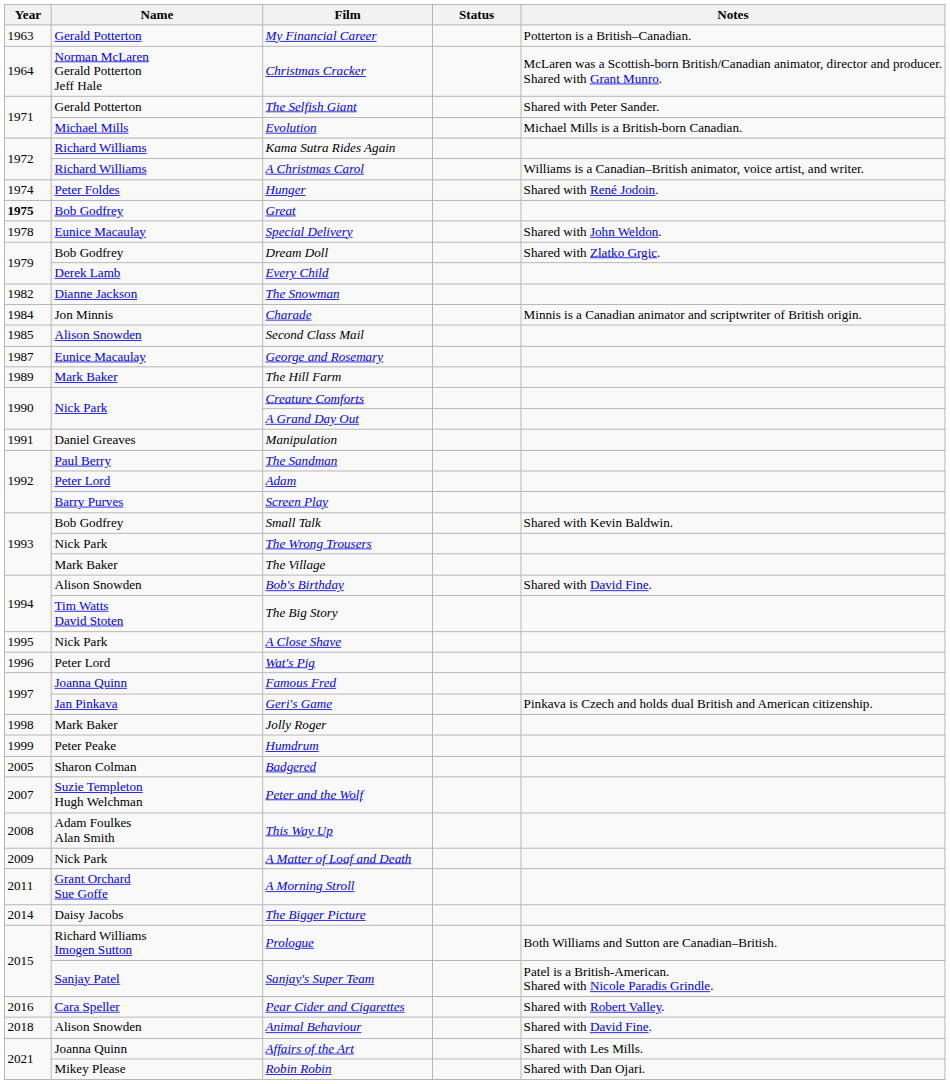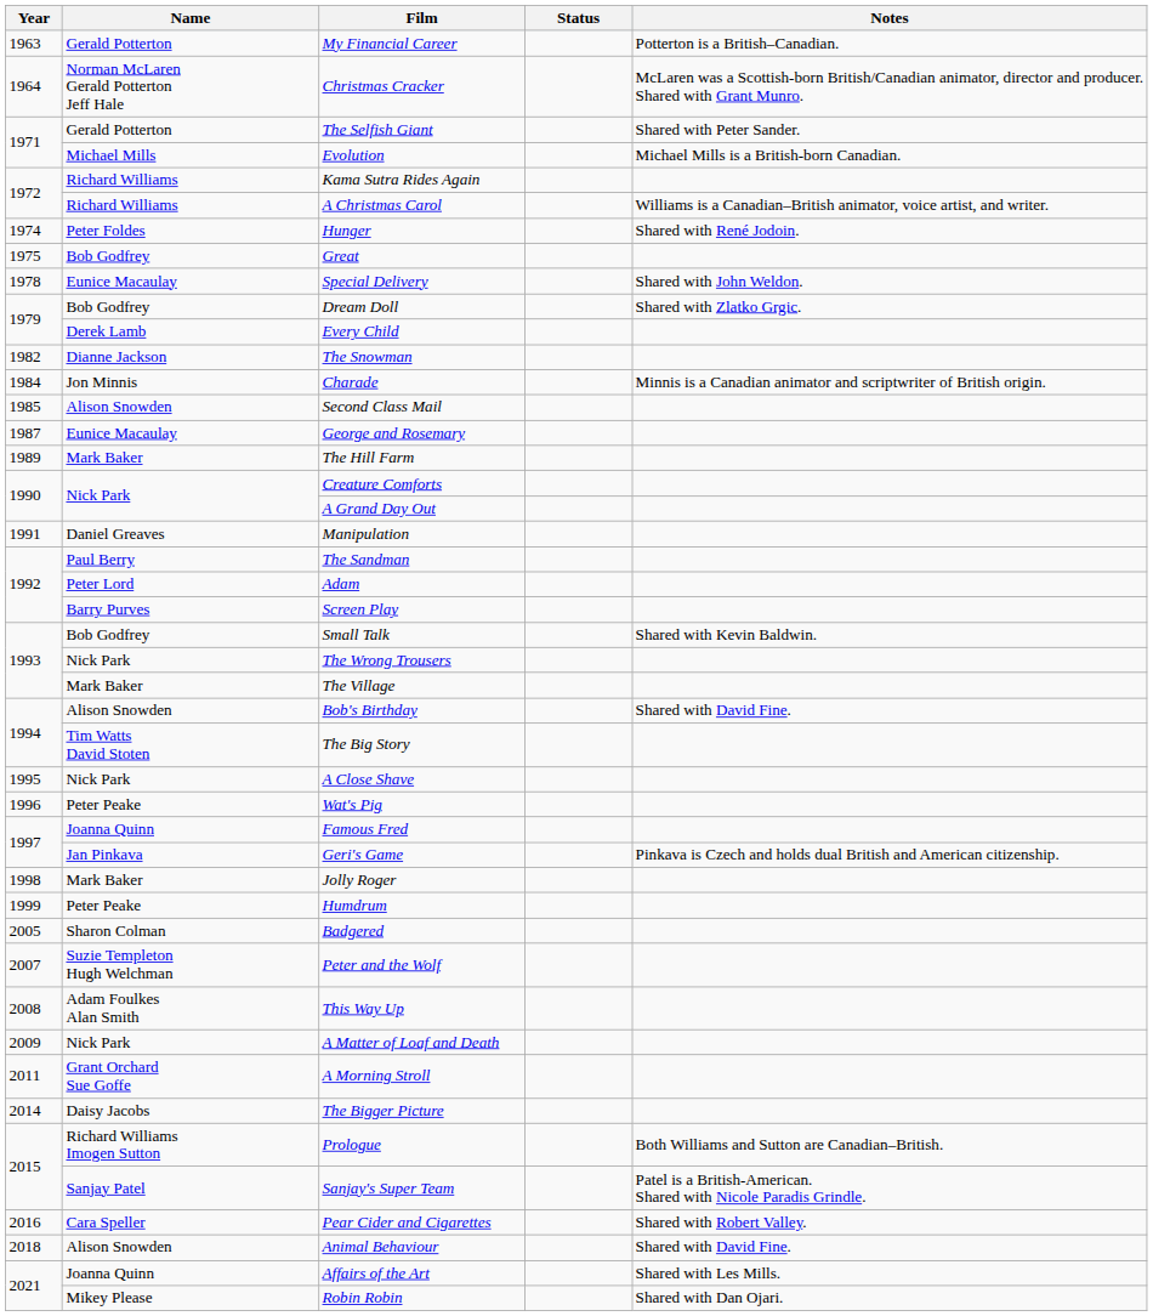 <table class="wikitable">
 <tr style="background:#ebf5ff;">
 <th style="width:050px;">Year</th>
 <th style="width:250px;">Name</th>
 <th style="width:200px;">Film</th>
 <th style="width:100px;">Status</th>
 <th>Notes</th>
 </tr>
 <tr>
 <td>1963</td>
 <td><a href='#'>Gerald Potterton</a></td>
 <td><em><a href='#'>My Financial Career</a></em></td>
 <td></td>
 <td>Potterton is a British–Canadian.</td>
 </tr>
 <tr>
 <td>1964</td>
 <td><a href='#'>Norman McLaren</a><br>Gerald Potterton<br>Jeff Hale</td>
 <td><a href='#'><em>Christmas Cracker</em></a></td>
 <td></td>
 <td>McLaren was a Scottish-born British/Canadian animator, director and producer.<br>Shared with <a href='#'>Grant Munro</a>.</td>
 </tr>
 <tr>
 <td rowspan="2">1971</td>
 <td>Gerald Potterton</td>
 <td><a href='#'><em>The Selfish Giant</em></a></td>
 <td></td>
 <td>Shared with Peter Sander.</td>
 </tr>
 <tr>
 <td><a href='#'>Michael Mills</a></td>
 <td><a href='#'><em>Evolution</em></a></td>
 <td></td>
 <td>Michael Mills is a British-born Canadian.</td>
 </tr>
 <tr>
 <td rowspan="2">1972</td>
 <td><a href='#'>Richard Williams</a></td>
 <td><em>Kama Sutra Rides Again</em></td>
 <td></td>
 <td></td>
 </tr>
 <tr>
 <td><a href='#'>Richard Williams</a></td>
 <td><a href='#'><em>A Christmas Carol</em></a></td>
 <td></td>
 <td>Williams is a Canadian–British animator, voice artist, and writer.</td>
 </tr>
 <tr>
 <td>1974</td>
 <td><a href='#'>Peter Foldes</a></td>
 <td><a href='#'><em>Hunger</em></a></td>
 <td></td>
 <td>Shared with <a href='#'>René Jodoin</a>.</td>
 </tr>
 <tr>
-<td><strong>1975</strong></td>
+<td>1975</td>
 <td><a href='#'>Bob Godfrey</a></td>
 <td><a href='#'><em>Great</em></a></td>
 <td></td>
 <td></td>
 </tr>
 <tr>
 <td>1978</td>
 <td><a href='#'>Eunice Macaulay</a></td>
 <td><a href='#'><em>Special Delivery</em></a></td>
 <td></td>
 <td>Shared with <a href='#'>John Weldon</a>.</td>
 </tr>
 <tr>
 <td rowspan="2">1979</td>
 <td>Bob Godfrey</td>
 <td><em>Dream Doll</em></td>
 <td></td>
 <td>Shared with <a href='#'>Zlatko Grgic</a>.</td>
 </tr>
 <tr>
 <td><a href='#'>Derek Lamb</a></td>
 <td><a href='#'><em>Every Child</em></a></td>
 <td></td>
 <td></td>
 </tr>
 <tr>
 <td>1982</td>
 <td><a href='#'>Dianne Jackson</a></td>
 <td><em><a href='#'>The Snowman</a></em></td>
 <td></td>
 <td></td>
 </tr>
 <tr>
 <td>1984</td>
 <td>Jon Minnis</td>
 <td><a href='#'><em>Charade</em></a></td>
 <td></td>
 <td>Minnis is a Canadian animator and scriptwriter of British origin.</td>
 </tr>
 <tr>
 <td>1985</td>
 <td><a href='#'>Alison Snowden</a></td>
 <td><em>Second Class Mail</em></td>
 <td></td>
 <td></td>
 </tr>
 <tr>
 <td>1987</td>
 <td><a href='#'>Eunice Macaulay</a></td>
 <td><em><a href='#'>George and Rosemary</a></em></td>
 <td></td>
 <td></td>
 </tr>
 <tr>
 <td>1989</td>
 <td><a href='#'>Mark Baker</a></td>
 <td><em>The Hill Farm</em></td>
 <td></td>
 <td></td>
 </tr>
 <tr>
 <td rowspan="2">1990</td>
 <td rowspan="2"><a href='#'>Nick Park</a></td>
 <td><em><a href='#'>Creature Comforts</a></em></td>
 <td></td>
 <td></td>
 </tr>
 <tr>
 <td><em><a href='#'>A Grand Day Out</a></em></td>
 <td></td>
 <td></td>
 </tr>
 <tr>
 <td>1991</td>
 <td>Daniel Greaves</td>
 <td><em>Manipulation</em></td>
 <td></td>
 <td></td>
 </tr>
 <tr>
 <td rowspan="3">1992</td>
 <td><a href='#'>Paul Berry</a></td>
 <td><a href='#'><em>The Sandman</em></a></td>
 <td></td>
 <td></td>
 </tr>
 <tr>
 <td><a href='#'>Peter Lord</a></td>
 <td><em><a href='#'>Adam</a></em></td>
 <td></td>
 <td></td>
 </tr>
 <tr>
 <td><a href='#'>Barry Purves</a></td>
 <td><em><a href='#'>Screen Play</a></em></td>
 <td></td>
 <td></td>
 </tr>
 <tr>
 <td rowspan="3">1993</td>
 <td>Bob Godfrey</td>
 <td><em>Small Talk</em></td>
 <td></td>
 <td>Shared with Kevin Baldwin.</td>
 </tr>
 <tr>
 <td>Nick Park</td>
 <td><em><a href='#'>The Wrong Trousers</a></em></td>
 <td></td>
 <td></td>
 </tr>
 <tr>
 <td>Mark Baker</td>
 <td><em>The Village</em></td>
 <td></td>
 <td></td>
 </tr>
 <tr>
 <td rowspan="2">1994</td>
 <td>Alison Snowden</td>
 <td><em><a href='#'>Bob's Birthday</a></em></td>
 <td></td>
 <td>Shared with <a href='#'>David Fine</a>.</td>
 </tr>
 <tr>
 <td><a href='#'>Tim Watts</a><br><a href='#'>David Stoten</a></td>
 <td><em>The Big Story</em></td>
 <td></td>
 <td></td>
 </tr>
 <tr>
 <td>1995</td>
 <td>Nick Park</td>
 <td><em><a href='#'>A Close Shave</a></em></td>
 <td></td>
 <td></td>
 </tr>
 <tr>
 <td>1996</td>
-<td>Peter Lord</td>
+<td>Peter Peake</td>
 <td><em><a href='#'>Wat's Pig</a></em></td>
 <td></td>
 <td></td>
 </tr>
 <tr>
 <td rowspan="2">1997</td>
 <td><a href='#'>Joanna Quinn</a></td>
 <td><em><a href='#'>Famous Fred</a></em></td>
 <td></td>
 <td></td>
 </tr>
 <tr>
 <td><a href='#'>Jan Pinkava</a></td>
 <td><em><a href='#'>Geri's Game</a></em></td>
 <td></td>
 <td>Pinkava is Czech and holds dual British and American citizenship.</td>
 </tr>
 <tr>
 <td>1998</td>
 <td>Mark Baker</td>
 <td><em>Jolly Roger</em></td>
 <td></td>
 <td></td>
 </tr>
 <tr>
 <td>1999</td>
 <td>Peter Peake</td>
 <td><em><a href='#'>Humdrum</a></em></td>
 <td></td>
 <td></td>
 </tr>
 <tr>
 <td>2005</td>
 <td>Sharon Colman</td>
 <td><em><a href='#'>Badgered</a></em></td>
 <td></td>
 <td></td>
 </tr>
 <tr>
 <td>2007</td>
 <td><a href='#'>Suzie Templeton</a><br>Hugh Welchman</td>
 <td><em><a href='#'>Peter and the Wolf</a></em></td>
 <td></td>
 <td></td>
 </tr>
 <tr>
 <td>2008</td>
 <td>Adam Foulkes<br>Alan Smith</td>
 <td><em><a href='#'>This Way Up</a></em></td>
 <td></td>
 <td></td>
 </tr>
 <tr>
 <td>2009</td>
 <td>Nick Park</td>
 <td><em><a href='#'>A Matter of Loaf and Death</a></em></td>
 <td></td>
 <td></td>
 </tr>
 <tr>
 <td>2011</td>
 <td><a href='#'>Grant Orchard</a><br><a href='#'>Sue Goffe</a></td>
 <td><em><a href='#'>A Morning Stroll</a></em></td>
 <td></td>
 <td></td>
 </tr>
 <tr>
 <td>2014</td>
 <td>Daisy Jacobs</td>
 <td><em><a href='#'>The Bigger Picture</a></em></td>
 <td></td>
 <td></td>
 </tr>
 <tr>
 <td rowspan="2">2015</td>
 <td>Richard Williams<br><a href='#'>Imogen Sutton</a></td>
 <td><a href='#'><em>Prologue</em></a></td>
 <td></td>
 <td>Both Williams and Sutton are Canadian–British.</td>
 </tr>
 <tr>
 <td><a href='#'>Sanjay Patel</a></td>
 <td><em><a href='#'>Sanjay's Super Team</a></em></td>
 <td></td>
 <td>Patel is a British-American.<br>Shared with <a href='#'>Nicole Paradis Grindle</a>.</td>
 </tr>
 <tr>
 <td>2016</td>
 <td><a href='#'>Cara Speller</a></td>
 <td><em><a href='#'>Pear Cider and Cigarettes</a></em></td>
 <td></td>
 <td>Shared with <a href='#'>Robert Valley</a>.</td>
 </tr>
 <tr>
 <td>2018</td>
 <td>Alison Snowden</td>
 <td><em><a href='#'>Animal Behaviour</a></em></td>
 <td></td>
 <td>Shared with <a href='#'>David Fine</a>.</td>
 </tr>
 <tr>
 <td rowspan="2">2021</td>
 <td>Joanna Quinn</td>
 <td><em><a href='#'>Affairs of the Art</a></em></td>
 <td></td>
 <td>Shared with Les Mills.</td>
 </tr>
 <tr>
 <td>Mikey Please</td>
 <td><em><a href='#'>Robin Robin</a></em></td>
 <td></td>
 <td>Shared with Dan Ojari.</td>
 </tr>
 </table>
